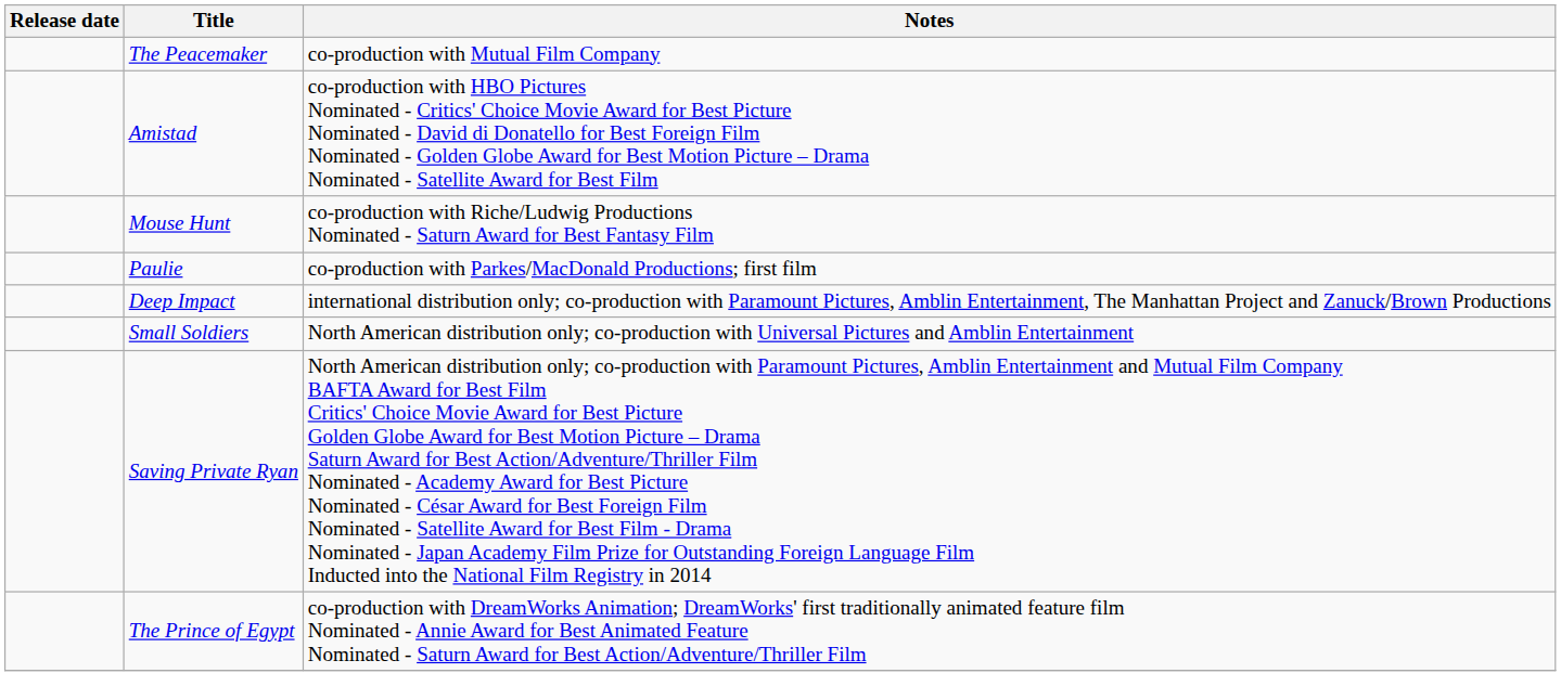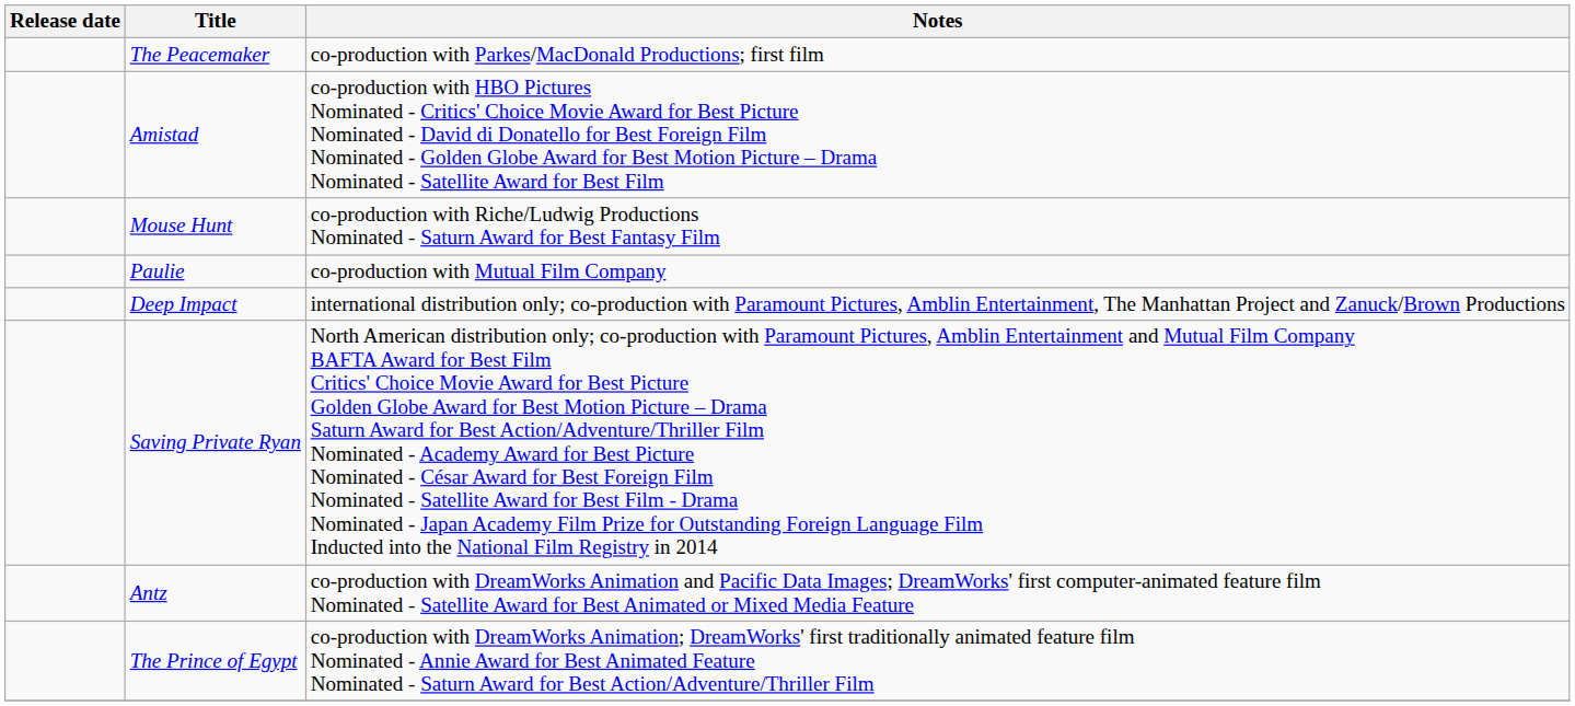 <table class="wikitable sortable">
 <tr>
 <th>Release date</th>
 <th>Title</th>
 <th>Notes</th>
 </tr>
 <tr>
 <td></td>
 <td><em><a href='#'>The Peacemaker</a></em></td>
-<td>co-production with <a href='#'>Mutual Film Company</a></td>
+<td>co-production with <a href='#'>Parkes</a>/<a href='#'>MacDonald Productions</a>; first film</td>
 </tr>
 <tr>
 <td></td>
 <td><em><a href='#'>Amistad</a></em></td>
 <td>co-production with <a href='#'>HBO Pictures</a><br>Nominated - <a href='#'>Critics' Choice Movie Award for Best Picture</a><br>Nominated - <a href='#'>David di Donatello for Best Foreign Film</a><br>Nominated - <a href='#'>Golden Globe Award for Best Motion Picture – Drama</a><br>Nominated - <a href='#'>Satellite Award for Best Film</a></td>
 </tr>
 <tr>
 <td></td>
 <td><em><a href='#'>Mouse Hunt</a></em></td>
 <td>co-production with Riche/Ludwig Productions<br>Nominated - <a href='#'>Saturn Award for Best Fantasy Film</a></td>
 </tr>
 <tr>
 <td></td>
 <td><em><a href='#'>Paulie</a></em></td>
-<td>co-production with <a href='#'>Parkes</a>/<a href='#'>MacDonald Productions</a>; first film</td>
+<td>co-production with <a href='#'>Mutual Film Company</a></td>
 </tr>
 <tr>
 <td></td>
 <td><em><a href='#'>Deep Impact</a></em></td>
 <td>international distribution only; co-production with <a href='#'>Paramount Pictures</a>, <a href='#'>Amblin Entertainment</a>, The Manhattan Project and <a href='#'>Zanuck</a>/<a href='#'>Brown</a> Productions</td>
 </tr>
 <tr>
 <td></td>
-<td><em><a href='#'>Small Soldiers</a></em></td>
-<td>North American distribution only; co-production with <a href='#'>Universal Pictures</a> and <a href='#'>Amblin Entertainment</a></td>
+<td><em><a href='#'>Saving Private Ryan</a></em></td>
+<td>North American distribution only; co-production with <a href='#'>Paramount Pictures</a>, <a href='#'>Amblin Entertainment</a> and <a href='#'>Mutual Film Company</a><br><a href='#'>BAFTA Award for Best Film</a><br><a href='#'>Critics' Choice Movie Award for Best Picture</a><br><a href='#'>Golden Globe Award for Best Motion Picture – Drama</a><br><a href='#'>Saturn Award for Best Action/Adventure/Thriller Film</a><br>Nominated - <a href='#'>Academy Award for Best Picture</a><br>Nominated - <a href='#'>César Award for Best Foreign Film</a><br>Nominated - <a href='#'>Satellite Award for Best Film - Drama</a><br>Nominated - <a href='#'>Japan Academy Film Prize for Outstanding Foreign Language Film</a><br>Inducted into the <a href='#'>National Film Registry</a> in 2014</td>
 </tr>
 <tr>
 <td></td>
-<td><em><a href='#'>Saving Private Ryan</a></em></td>
-<td>North American distribution only; co-production with <a href='#'>Paramount Pictures</a>, <a href='#'>Amblin Entertainment</a> and <a href='#'>Mutual Film Company</a><br><a href='#'>BAFTA Award for Best Film</a><br><a href='#'>Critics' Choice Movie Award for Best Picture</a><br><a href='#'>Golden Globe Award for Best Motion Picture – Drama</a><br><a href='#'>Saturn Award for Best Action/Adventure/Thriller Film</a><br>Nominated - <a href='#'>Academy Award for Best Picture</a><br>Nominated - <a href='#'>César Award for Best Foreign Film</a><br>Nominated - <a href='#'>Satellite Award for Best Film - Drama</a><br>Nominated - <a href='#'>Japan Academy Film Prize for Outstanding Foreign Language Film</a><br>Inducted into the <a href='#'>National Film Registry</a> in 2014</td>
+<td><em><a href='#'>Antz</a></em></td>
+<td>co-production with <a href='#'>DreamWorks Animation</a> and <a href='#'>Pacific Data Images</a>; <a href='#'>DreamWorks</a>' first computer-animated feature film<br>Nominated - <a href='#'>Satellite Award for Best Animated or Mixed Media Feature</a></td>
 </tr>
 <tr>
 <td></td>
 <td><em><a href='#'>The Prince of Egypt</a></em></td>
 <td>co-production with <a href='#'>DreamWorks Animation</a>; <a href='#'>DreamWorks</a>' first traditionally animated feature film<br>Nominated - <a href='#'>Annie Award for Best Animated Feature</a><br>Nominated - <a href='#'>Saturn Award for Best Action/Adventure/Thriller Film</a></td>
 </tr>
 <tr>
 </tr>
 </table>
